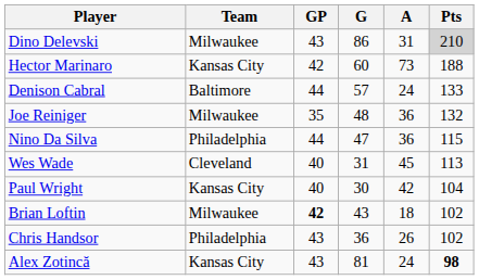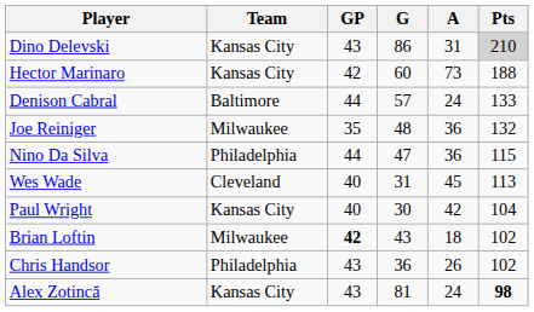 <table class="wikitable">
 <tr>
 <th width="30%">Player</th>
 <th width="18%">Team</th>
 <th width="7.5%">GP</th>
 <th width="7.5%">G</th>
 <th width="7.5%">A</th>
 <th width="7.5%">Pts</th>
 </tr>
 <tr align=center>
 <td align=left><a href='#'>Dino Delevski</a></td>
-<td align=left>Milwaukee</td>
+<td align=left>Kansas City</td>
 <td>43</td>
 <td>86</td>
 <td>31</td>
 <td style="background: lightgrey;">210</td>
 </tr>
 <tr align=center>
 <td align=left><a href='#'>Hector Marinaro</a></td>
 <td align=left>Kansas City</td>
 <td>42</td>
 <td>60</td>
 <td>73</td>
 <td>188</td>
 </tr>
 <tr align=center>
 <td align=left><a href='#'>Denison Cabral</a></td>
 <td align=left>Baltimore</td>
 <td>44</td>
 <td>57</td>
 <td>24</td>
 <td>133</td>
 </tr>
 <tr align=center>
 <td align=left><a href='#'>Joe Reiniger</a></td>
 <td align=left>Milwaukee</td>
 <td>35</td>
 <td>48</td>
 <td>36</td>
 <td>132</td>
 </tr>
 <tr align=center>
 <td align=left><a href='#'>Nino Da Silva</a></td>
 <td align=left>Philadelphia</td>
 <td>44</td>
 <td>47</td>
 <td>36</td>
 <td>115</td>
 </tr>
 <tr align=center>
 <td align=left><a href='#'>Wes Wade</a></td>
 <td align=left>Cleveland</td>
 <td>40</td>
 <td>31</td>
 <td>45</td>
 <td>113</td>
 </tr>
 <tr align=center>
 <td align=left><a href='#'>Paul Wright</a></td>
 <td align=left>Kansas City</td>
 <td>40</td>
 <td>30</td>
 <td>42</td>
 <td>104</td>
 </tr>
 <tr align=center>
 <td align=left><a href='#'>Brian Loftin</a></td>
 <td align=left>Milwaukee</td>
 <td><strong>42</strong></td>
 <td>43</td>
 <td>18</td>
 <td>102</td>
 </tr>
 <tr align=center>
 <td align=left><a href='#'>Chris Handsor</a></td>
 <td align=left>Philadelphia</td>
 <td>43</td>
 <td>36</td>
 <td>26</td>
 <td>102</td>
 </tr>
 <tr align=center>
 <td align=left><a href='#'>Alex Zotincă</a></td>
 <td align=left>Kansas City</td>
 <td>43</td>
 <td>81</td>
 <td>24</td>
 <td><strong>98</strong></td>
 </tr>
 </table>
